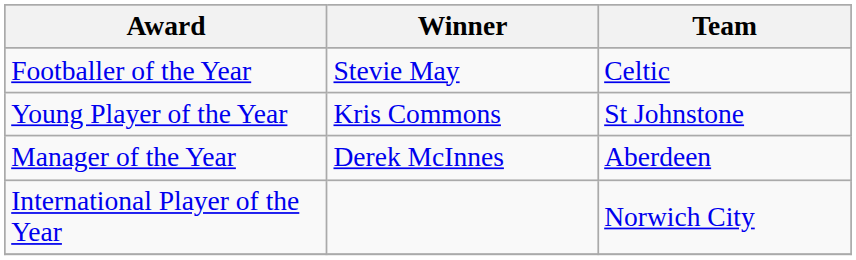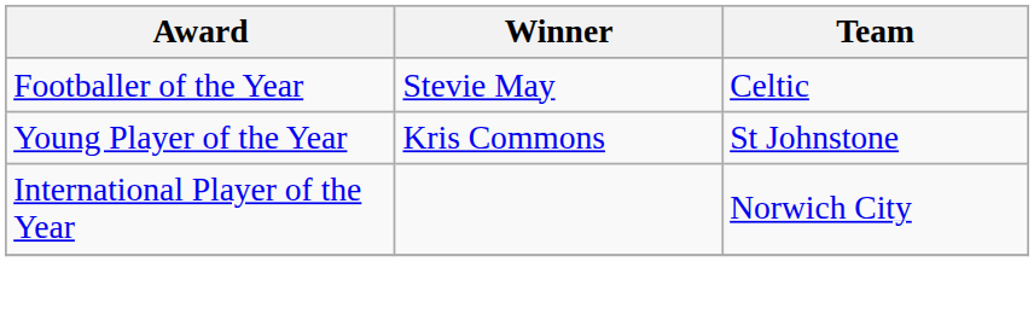 <table class="wikitable">
 <tr>
 <th width=180>Award</th>
 <th width=150>Winner</th>
 <th width=140>Team</th>
 </tr>
 <tr>
 <td><a href='#'>Footballer of the Year</a></td>
 <td><a href='#'>Stevie May</a></td>
 <td><a href='#'>Celtic</a></td>
 </tr>
 <tr>
 <td><a href='#'>Young Player of the Year</a></td>
 <td><a href='#'>Kris Commons</a></td>
 <td><a href='#'>St Johnstone</a></td>
 </tr>
 <tr>
-<td><a href='#'>Manager of the Year</a></td>
-<td><a href='#'>Derek McInnes</a></td>
-<td><a href='#'>Aberdeen</a></td>
-</tr>
-<tr>
 <td><a href='#'>International Player of the Year</a></td>
 <td></td>
 <td><a href='#'>Norwich City</a></td>
 </tr>
 <tr>
 </tr>
 </table>
